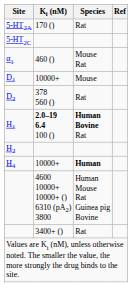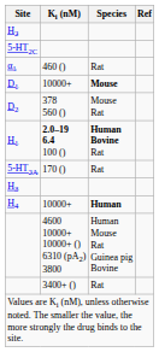 <table class="wikitable floatright sortable" style="font-size:small;">
 <tr>
 <th>Site</th>
 <th>K<sub>i</sub> (nM)</th>
 <th>Species</th>
 <th>Ref</th>
 </tr>
 <tr>
-<td><a href='#'>5-HT<sub>2A</sub></a></td>
-<td>170 ()</td>
-<td>Rat</td>
+<td><a href='#'>H<sub>2</sub></a></td>
+<td></td>
+<td></td>
 <td></td>
 </tr>
 <tr>
 <td><a href='#'>5-HT<sub>2C</sub></a></td>
 <td></td>
 <td></td>
 <td></td>
 </tr>
 <tr>
 <td><a href='#'>α<sub>1</sub></a></td>
 <td>460 ()</td>
-<td>Mouse<br>Rat</td>
+<td>Rat</td>
 <td></td>
 </tr>
 <tr>
 <td><a href='#'>D<sub>1</sub></a></td>
 <td>10000+</td>
-<td>Mouse</td>
+<td><strong>Mouse</strong></td>
 <td></td>
 </tr>
 <tr>
 <td><a href='#'>D<sub>2</sub></a></td>
 <td>378<br>560 ()</td>
-<td>Rat</td>
+<td>Mouse<br>Rat</td>
 <td><br></td>
 </tr>
 <tr>
 <td><a href='#'>H<sub>1</sub></a></td>
 <td><strong>2.0–19</strong><br><strong>6.4</strong><br>100 ()</td>
 <td><strong>Human</strong><br><strong>Bovine</strong><br>Rat</td>
 <td><br><br></td>
 </tr>
 <tr>
-<td><a href='#'>H<sub>2</sub></a></td>
+<td><a href='#'>5-HT<sub>2A</sub></a></td>
+<td>170 ()</td>
+<td>Rat</td>
+<td></td>
+</tr>
+<tr>
+<td><a href='#'>H<sub>3</sub></a></td>
 <td></td>
 <td></td>
 <td></td>
 </tr>
 <tr>
 <td><a href='#'>H<sub>4</sub></a></td>
 <td>10000+</td>
 <td><strong>Human</strong></td>
 <td></td>
 </tr>
 <tr>
 <td></td>
 <td>4600<br>10000+<br>10000+ ()<br>6310 (pA<sub>2</sub>)<br>3800</td>
 <td>Human<br>Mouse<br>Rat<br>Guinea pig<br>Bovine</td>
 <td><br><br><br><br></td>
 </tr>
 <tr>
 <td></td>
 <td>3400+ ()</td>
 <td>Rat</td>
 <td></td>
 </tr>
 <tr class="sortbottom">
 <td colspan="4" style="width: 1px;">Values are K<sub>i</sub> (nM), unless otherwise noted. The smaller the value, the more strongly the drug binds to the site.</td>
 </tr>
 </table>
